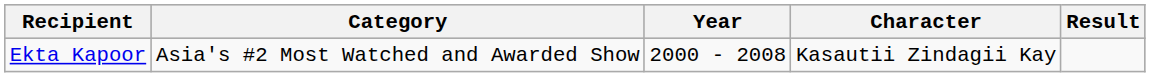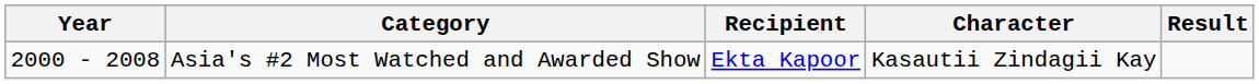 <table class="wikitable sortable">
 <tr>
+<th>Year</th>
+<th>Category</th>
 <th>Recipient</th>
-<th>Category</th>
-<th>Year</th>
 <th>Character</th>
 <th>Result</th>
 </tr>
 <tr>
+<td>2000 - 2008</td>
+<td>Asia's #2 Most Watched and Awarded Show</td>
 <td><a href='#'>Ekta Kapoor</a></td>
-<td>Asia's #2 Most Watched and Awarded Show</td>
-<td>2000 - 2008</td>
 <td>Kasautii Zindagii Kay</td>
 <td> </td>
 </tr>
 </table>
